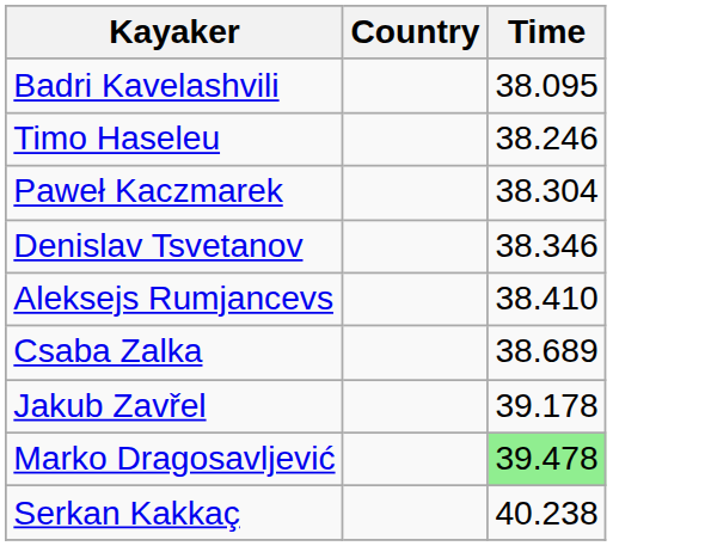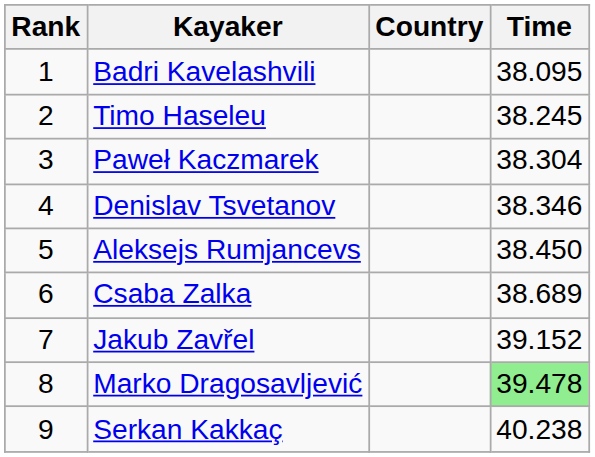 <table class="wikitable" style="text-align:center">
 <tr>
+<th>Rank</th>
 <th>Kayaker</th>
 <th>Country</th>
 <th>Time</th>
 </tr>
 <tr>
+<td>1</td>
 <td align=left><a href='#'>Badri Kavelashvili</a></td>
 <td align=left></td>
 <td>38.095</td>
 </tr>
 <tr>
+<td>2</td>
 <td align=left><a href='#'>Timo Haseleu</a></td>
 <td align=left></td>
-<td>38.246</td>
+<td>38.245</td>
 </tr>
 <tr>
+<td>3</td>
 <td align=left><a href='#'>Paweł Kaczmarek</a></td>
 <td align=left></td>
 <td>38.304</td>
 </tr>
 <tr>
+<td>4</td>
 <td align=left><a href='#'>Denislav Tsvetanov</a></td>
 <td align=left></td>
 <td>38.346</td>
 </tr>
 <tr>
+<td>5</td>
 <td align=left><a href='#'>Aleksejs Rumjancevs</a></td>
 <td align=left></td>
-<td>38.410</td>
+<td>38.450</td>
 </tr>
 <tr>
+<td>6</td>
 <td align=left><a href='#'>Csaba Zalka</a></td>
 <td align=left></td>
 <td>38.689</td>
 </tr>
 <tr>
+<td>7</td>
 <td align=left><a href='#'>Jakub Zavřel</a></td>
 <td align=left></td>
-<td>39.178</td>
+<td>39.152</td>
 </tr>
 <tr>
+<td>8</td>
 <td align=left><a href='#'>Marko Dragosavljević</a></td>
 <td align=left></td>
 <td style="background: lightgreen;">39.478</td>
 </tr>
 <tr>
+<td>9</td>
 <td align=left><a href='#'>Serkan Kakkaç</a></td>
 <td align=left></td>
 <td>40.238</td>
 </tr>
 </table>
